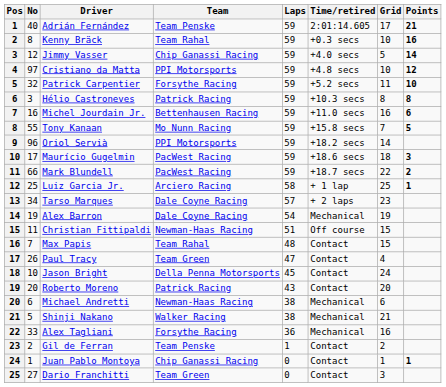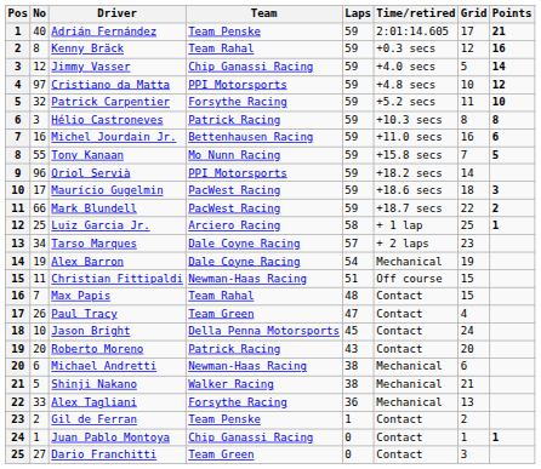 <table class="wikitable" style="font-size:95%;">
 <tr>
 <th>Pos</th>
 <th>No</th>
 <th>Driver</th>
 <th>Team</th>
 <th>Laps</th>
 <th>Time/retired</th>
 <th>Grid</th>
 <th>Points</th>
 </tr>
 <tr>
 <th>1</th>
 <td>40</td>
 <td> <a href='#'>Adrián Fernández</a></td>
 <td><a href='#'>Team Penske</a></td>
 <td>59</td>
 <td>2:01:14.605</td>
 <td>17</td>
 <td><strong>21</strong></td>
 </tr>
 <tr>
 <th>2</th>
 <td>8</td>
 <td> <a href='#'>Kenny Bräck</a></td>
 <td><a href='#'>Team Rahal</a></td>
 <td>59</td>
 <td>+0.3 secs</td>
-<td>10</td>
+<td>12</td>
 <td><strong>16</strong></td>
 </tr>
 <tr>
 <th>3</th>
 <td>12</td>
 <td> <a href='#'>Jimmy Vasser</a></td>
 <td><a href='#'>Chip Ganassi Racing</a></td>
 <td>59</td>
 <td>+4.0 secs</td>
 <td>5</td>
 <td><strong>14</strong></td>
 </tr>
 <tr>
 <th>4</th>
 <td>97</td>
 <td> <a href='#'>Cristiano da Matta</a></td>
 <td><a href='#'>PPI Motorsports</a></td>
 <td>59</td>
 <td>+4.8 secs</td>
 <td>10</td>
 <td><strong>12</strong></td>
 </tr>
 <tr>
 <th>5</th>
 <td>32</td>
 <td> <a href='#'>Patrick Carpentier</a></td>
 <td><a href='#'>Forsythe Racing</a></td>
 <td>59</td>
 <td>+5.2 secs</td>
 <td>11</td>
 <td><strong>10</strong></td>
 </tr>
 <tr>
 <th>6</th>
 <td>3</td>
 <td> <a href='#'>Hélio Castroneves</a></td>
 <td><a href='#'>Patrick Racing</a></td>
 <td>59</td>
 <td>+10.3 secs</td>
 <td>8</td>
 <td><strong>8</strong></td>
 </tr>
 <tr>
 <th>7</th>
 <td>16</td>
 <td> <a href='#'>Michel Jourdain Jr.</a></td>
 <td><a href='#'>Bettenhausen Racing</a></td>
 <td>59</td>
 <td>+11.0 secs</td>
 <td>16</td>
 <td><strong>6</strong></td>
 </tr>
 <tr>
 <th>8</th>
 <td>55</td>
 <td> <a href='#'>Tony Kanaan</a></td>
 <td><a href='#'>Mo Nunn Racing</a></td>
 <td>59</td>
 <td>+15.8 secs</td>
 <td>7</td>
 <td><strong>5</strong></td>
 </tr>
 <tr>
 <th>9</th>
 <td>96</td>
 <td> <a href='#'>Oriol Servià</a></td>
 <td><a href='#'>PPI Motorsports</a></td>
 <td>59</td>
 <td>+18.2 secs</td>
 <td>14</td>
 <td><strong> </strong></td>
 </tr>
 <tr>
 <th>10</th>
 <td>17</td>
 <td> <a href='#'>Maurício Gugelmin</a></td>
 <td><a href='#'>PacWest Racing</a></td>
 <td>59</td>
 <td>+18.6 secs</td>
 <td>18</td>
 <td><strong>3</strong></td>
 </tr>
 <tr>
 <th>11</th>
 <td>66</td>
 <td> <a href='#'>Mark Blundell</a></td>
 <td><a href='#'>PacWest Racing</a></td>
 <td>59</td>
 <td>+18.7 secs</td>
 <td>22</td>
 <td><strong>2</strong></td>
 </tr>
 <tr>
 <th>12</th>
 <td>25</td>
 <td> <a href='#'>Luiz Garcia Jr.</a></td>
 <td><a href='#'>Arciero Racing</a></td>
 <td>58</td>
 <td>+ 1 lap</td>
 <td>25</td>
 <td><strong>1</strong></td>
 </tr>
 <tr>
 <th>13</th>
 <td>34</td>
 <td> <a href='#'>Tarso Marques</a></td>
 <td><a href='#'>Dale Coyne Racing</a></td>
 <td>57</td>
 <td>+ 2 laps</td>
 <td>23</td>
 <td></td>
 </tr>
 <tr>
 <th>14</th>
 <td>19</td>
 <td> <a href='#'>Alex Barron</a></td>
 <td><a href='#'>Dale Coyne Racing</a></td>
 <td>54</td>
 <td>Mechanical</td>
 <td>19</td>
 <td></td>
 </tr>
 <tr>
 <th>15</th>
 <td>11</td>
 <td> <a href='#'>Christian Fittipaldi</a></td>
 <td><a href='#'>Newman-Haas Racing</a></td>
 <td>51</td>
 <td>Off course</td>
 <td>15</td>
 <td></td>
 </tr>
 <tr>
 <th>16</th>
 <td>7</td>
 <td> <a href='#'>Max Papis</a></td>
 <td><a href='#'>Team Rahal</a></td>
 <td>48</td>
 <td>Contact</td>
 <td>15</td>
 <td></td>
 </tr>
 <tr>
 <th>17</th>
 <td>26</td>
 <td> <a href='#'>Paul Tracy</a></td>
 <td><a href='#'>Team Green</a></td>
 <td>47</td>
 <td>Contact</td>
 <td>4</td>
 <td></td>
 </tr>
 <tr>
 <th>18</th>
 <td>10</td>
 <td> <a href='#'>Jason Bright</a></td>
 <td><a href='#'>Della Penna Motorsports</a></td>
 <td>45</td>
 <td>Contact</td>
 <td>24</td>
 <td></td>
 </tr>
 <tr>
 <th>19</th>
 <td>20</td>
 <td> <a href='#'>Roberto Moreno</a></td>
 <td><a href='#'>Patrick Racing</a></td>
 <td>43</td>
 <td>Contact</td>
 <td>20</td>
 <td></td>
 </tr>
 <tr>
 <th>20</th>
 <td>6</td>
 <td> <a href='#'>Michael Andretti</a></td>
 <td><a href='#'>Newman-Haas Racing</a></td>
 <td>38</td>
 <td>Mechanical</td>
 <td>6</td>
 <td></td>
 </tr>
 <tr>
 <th>21</th>
 <td>5</td>
 <td> <a href='#'>Shinji Nakano</a></td>
 <td><a href='#'>Walker Racing</a></td>
 <td>38</td>
 <td>Mechanical</td>
 <td>21</td>
 <td></td>
 </tr>
 <tr>
 <th>22</th>
 <td>33</td>
 <td> <a href='#'>Alex Tagliani</a></td>
 <td><a href='#'>Forsythe Racing</a></td>
 <td>36</td>
 <td>Mechanical</td>
-<td>16</td>
+<td>13</td>
 <td></td>
 </tr>
 <tr>
 <th>23</th>
 <td>2</td>
 <td> <a href='#'>Gil de Ferran</a></td>
 <td><a href='#'>Team Penske</a></td>
 <td>1</td>
 <td>Contact</td>
 <td>2</td>
 <td></td>
 </tr>
 <tr>
 <th>24</th>
 <td>1</td>
 <td> <a href='#'>Juan Pablo Montoya</a></td>
 <td><a href='#'>Chip Ganassi Racing</a></td>
 <td>0</td>
 <td>Contact</td>
 <td>1</td>
 <td><strong>1</strong></td>
 </tr>
 <tr>
 <th>25</th>
 <td>27</td>
 <td> <a href='#'>Dario Franchitti</a></td>
 <td><a href='#'>Team Green</a></td>
 <td>0</td>
 <td>Contact</td>
 <td>3</td>
 <td></td>
 </tr>
 </table>
